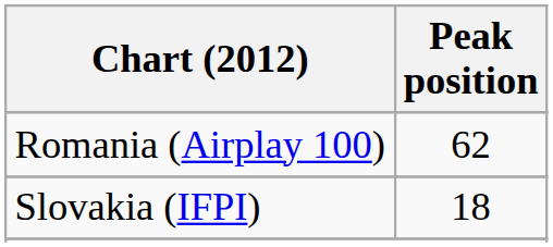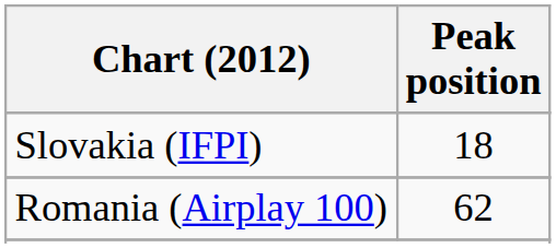 <table class="wikitable sortable">
 <tr>
 <th>Chart (2012)</th>
 <th>Peak<br>position</th>
 </tr>
 <tr>
 </tr>
 <tr>
 </tr>
 <tr>
 </tr>
 <tr>
 </tr>
 <tr>
 </tr>
 <tr>
 </tr>
 <tr>
 </tr>
 <tr>
 </tr>
 <tr>
 </tr>
 <tr>
 </tr>
 <tr>
 </tr>
 <tr>
 </tr>
 <tr>
 </tr>
 <tr>
 </tr>
 <tr>
 </tr>
 <tr>
-<td>Romania (<a href='#'>Airplay 100</a>)</td>
-<td style="text-align:center;">62</td>
+<td>Slovakia (<a href='#'>IFPI</a>)</td>
+<td style="text-align:center;">18</td>
 </tr>
 <tr>
 </tr>
 <tr>
 </tr>
 <tr>
-<td>Slovakia (<a href='#'>IFPI</a>)</td>
-<td style="text-align:center;">18</td>
+<td>Romania (<a href='#'>Airplay 100</a>)</td>
+<td style="text-align:center;">62</td>
 </tr>
 <tr>
 </tr>
 <tr>
 </tr>
 <tr>
 </tr>
 <tr>
 </tr>
 <tr>
 </tr>
 <tr>
 </tr>
 <tr>
 </tr>
 <tr>
 </tr>
 <tr>
 </tr>
 <tr>
 </tr>
 <tr>
 </tr>
 </table>
